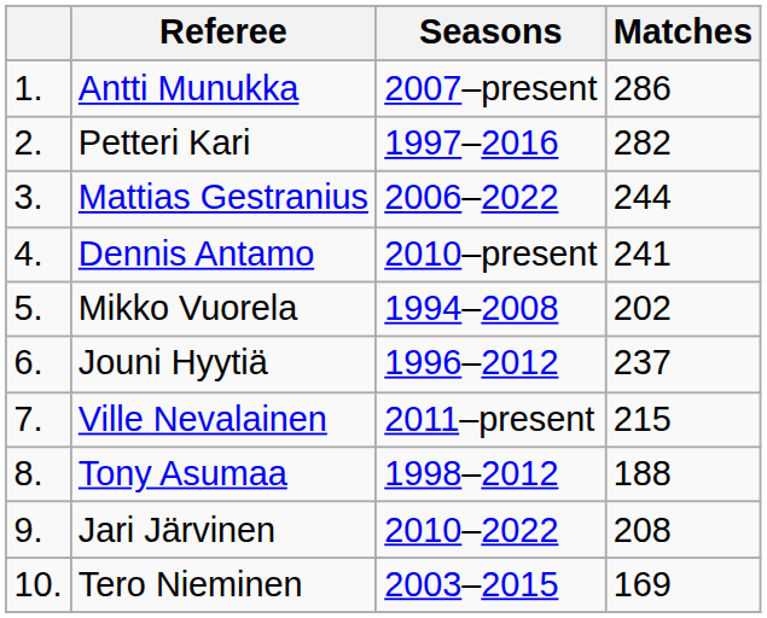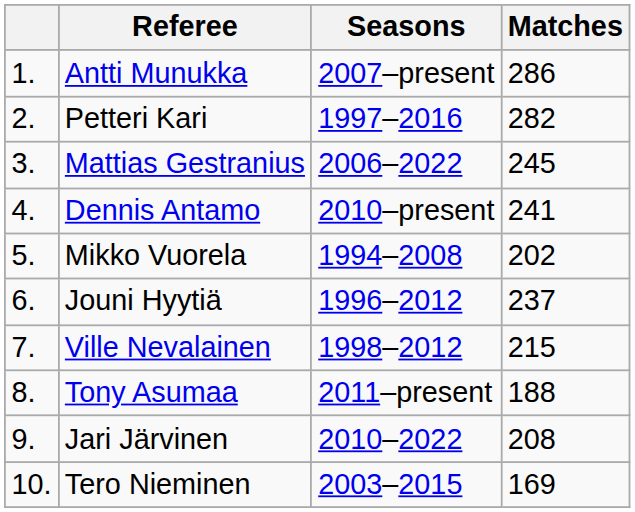 <table class="wikitable">
 <tr>
 <th></th>
 <th>Referee</th>
 <th>Seasons</th>
 <th>Matches</th>
 </tr>
 <tr>
 <td>1.</td>
 <td><a href='#'>Antti Munukka</a></td>
 <td><a href='#'>2007</a>–present</td>
 <td>286</td>
 </tr>
 <tr>
 <td>2.</td>
 <td>Petteri Kari</td>
 <td><a href='#'>1997</a>–<a href='#'>2016</a></td>
 <td>282</td>
 </tr>
 <tr>
 <td>3.</td>
 <td><a href='#'>Mattias Gestranius</a></td>
 <td><a href='#'>2006</a>–<a href='#'>2022</a></td>
-<td>244</td>
+<td>245</td>
 </tr>
 <tr>
 <td>4.</td>
 <td><a href='#'>Dennis Antamo</a></td>
 <td><a href='#'>2010</a>–present</td>
 <td>241</td>
 </tr>
 <tr>
 <td>5.</td>
 <td>Mikko Vuorela</td>
 <td><a href='#'>1994</a>–<a href='#'>2008</a></td>
 <td>202</td>
 </tr>
 <tr>
 <td>6.</td>
 <td>Jouni Hyytiä</td>
 <td><a href='#'>1996</a>–<a href='#'>2012</a></td>
 <td>237</td>
 </tr>
 <tr>
 <td>7.</td>
 <td><a href='#'>Ville Nevalainen</a></td>
-<td><a href='#'>2011</a>–present</td>
+<td><a href='#'>1998</a>–<a href='#'>2012</a></td>
 <td>215</td>
 </tr>
 <tr>
 <td>8.</td>
 <td><a href='#'>Tony Asumaa</a></td>
-<td><a href='#'>1998</a>–<a href='#'>2012</a></td>
+<td><a href='#'>2011</a>–present</td>
 <td>188</td>
 </tr>
 <tr>
 <td>9.</td>
 <td>Jari Järvinen</td>
 <td><a href='#'>2010</a>–<a href='#'>2022</a></td>
 <td>208</td>
 </tr>
 <tr>
 <td>10.</td>
 <td>Tero Nieminen</td>
 <td><a href='#'>2003</a>–<a href='#'>2015</a></td>
 <td>169</td>
 </tr>
 </table>
